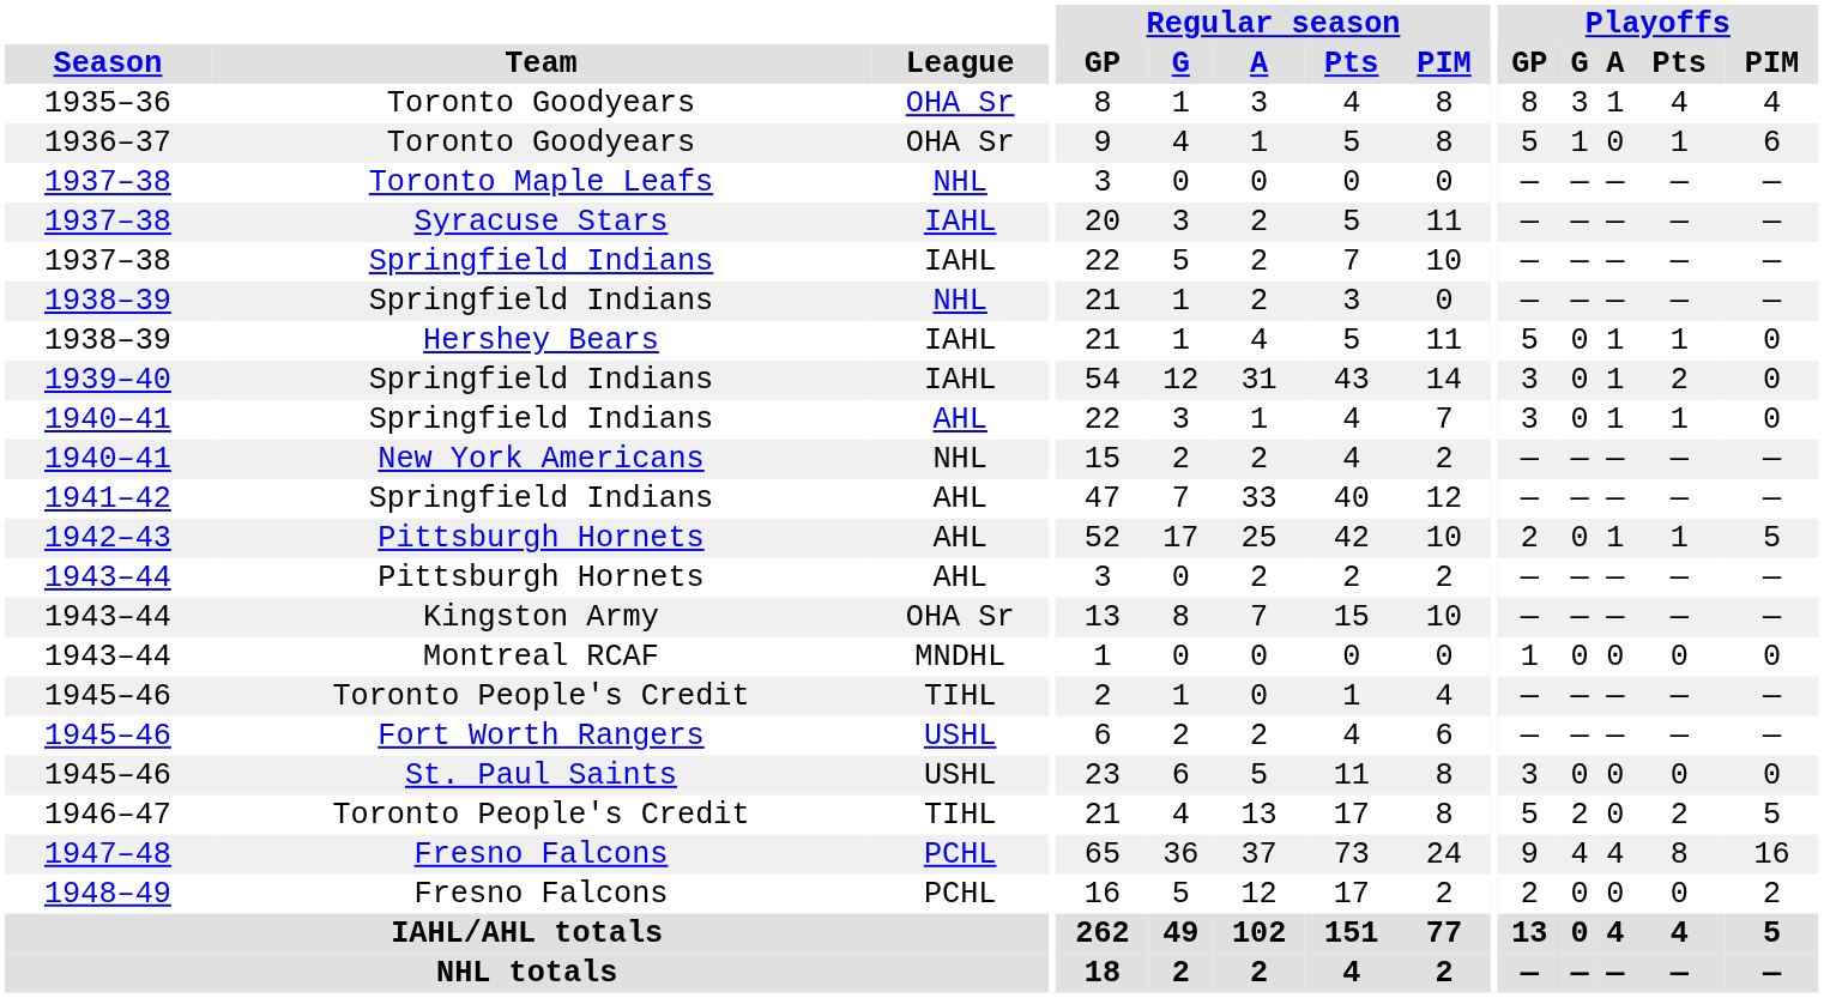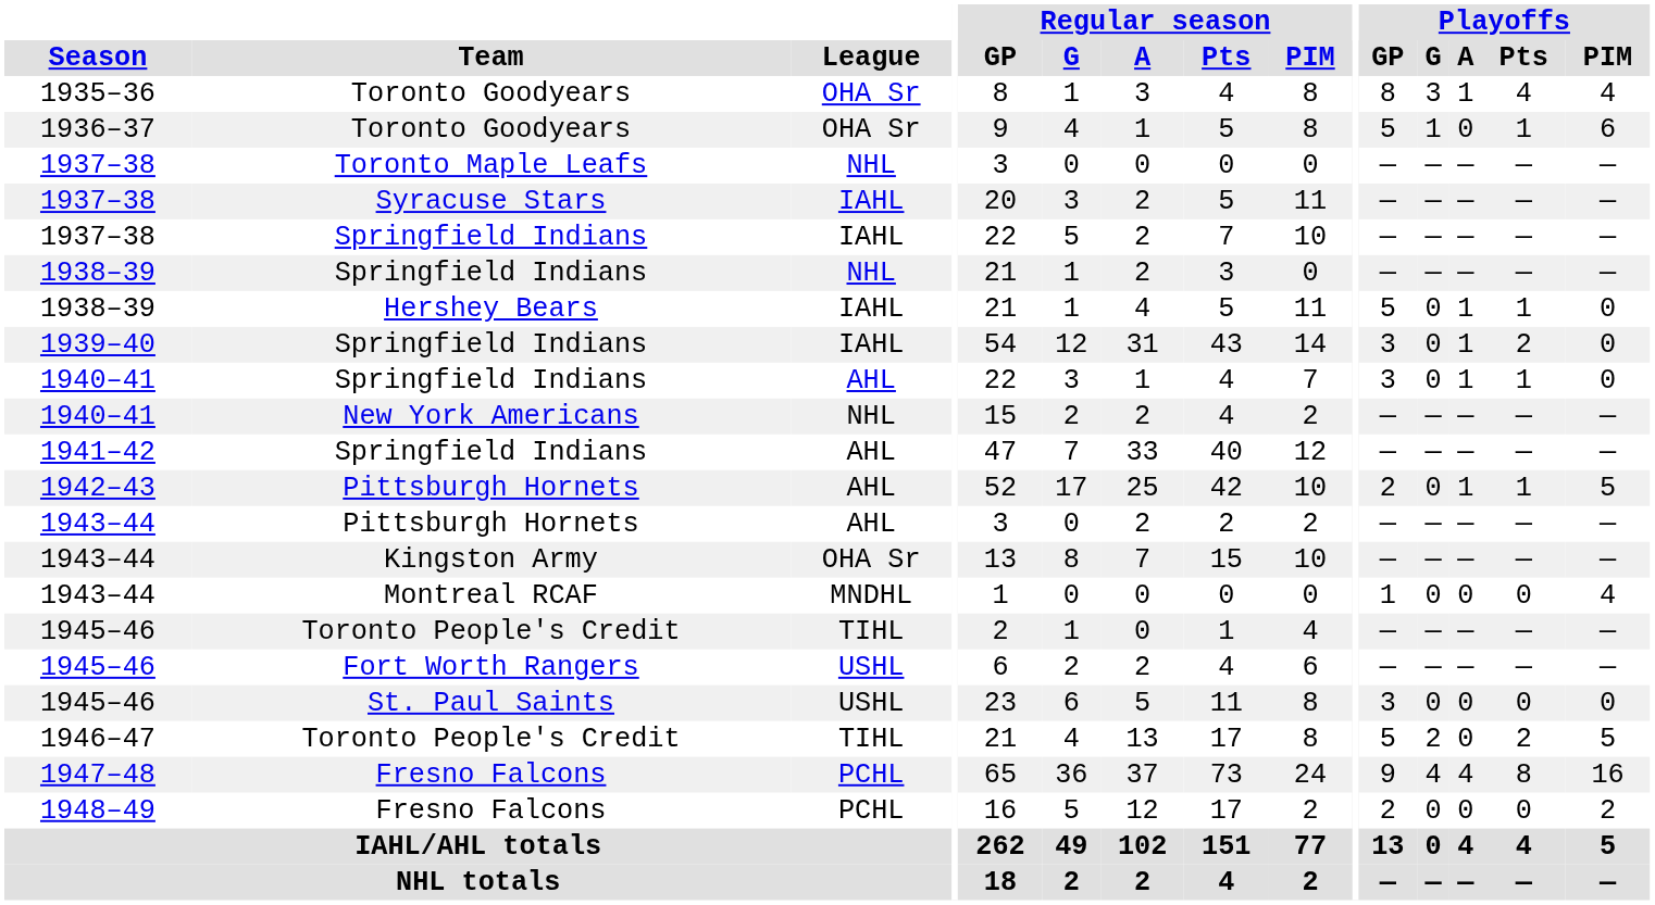 <table border="0" cellpadding="1" cellspacing="0" style="text-align:center; width:60em">
 <tr bgcolor="#e0e0e0">
 <th colspan="3" bgcolor="#ffffff"></th>
 <th rowspan="100" bgcolor="#ffffff"></th>
 <th colspan="5"><a href='#'>Regular season</a></th>
 <th rowspan="100" bgcolor="#ffffff"></th>
 <th colspan="5"><a href='#'>Playoffs</a></th>
 </tr>
 <tr bgcolor="#e0e0e0">
 <th><a href='#'>Season</a></th>
 <th>Team</th>
 <th>League</th>
 <th>GP</th>
 <th><a href='#'>G</a></th>
 <th><a href='#'>A</a></th>
 <th><a href='#'>Pts</a></th>
 <th><a href='#'>PIM</a></th>
 <th>GP</th>
 <th>G</th>
 <th>A</th>
 <th>Pts</th>
 <th>PIM</th>
 </tr>
 <tr>
 <td>1935–36</td>
 <td>Toronto Goodyears</td>
 <td><a href='#'>OHA Sr</a></td>
 <td>8</td>
 <td>1</td>
 <td>3</td>
 <td>4</td>
 <td>8</td>
 <td>8</td>
 <td>3</td>
 <td>1</td>
 <td>4</td>
 <td>4</td>
 </tr>
 <tr bgcolor="#f0f0f0">
 <td>1936–37</td>
 <td>Toronto Goodyears</td>
 <td>OHA Sr</td>
 <td>9</td>
 <td>4</td>
 <td>1</td>
 <td>5</td>
 <td>8</td>
 <td>5</td>
 <td>1</td>
 <td>0</td>
 <td>1</td>
 <td>6</td>
 </tr>
 <tr>
 <td><a href='#'>1937–38</a></td>
 <td><a href='#'>Toronto Maple Leafs</a></td>
 <td><a href='#'>NHL</a></td>
 <td>3</td>
 <td>0</td>
 <td>0</td>
 <td>0</td>
 <td>0</td>
 <td>—</td>
 <td>—</td>
 <td>—</td>
 <td>—</td>
 <td>—</td>
 </tr>
 <tr bgcolor="#f0f0f0">
 <td><a href='#'>1937–38</a></td>
 <td><a href='#'>Syracuse Stars</a></td>
 <td><a href='#'>IAHL</a></td>
 <td>20</td>
 <td>3</td>
 <td>2</td>
 <td>5</td>
 <td>11</td>
 <td>—</td>
 <td>—</td>
 <td>—</td>
 <td>—</td>
 <td>—</td>
 </tr>
 <tr>
 <td>1937–38</td>
 <td><a href='#'>Springfield Indians</a></td>
 <td>IAHL</td>
 <td>22</td>
 <td>5</td>
 <td>2</td>
 <td>7</td>
 <td>10</td>
 <td>—</td>
 <td>—</td>
 <td>—</td>
 <td>—</td>
 <td>—</td>
 </tr>
 <tr bgcolor="#f0f0f0">
 <td><a href='#'>1938–39</a></td>
 <td>Springfield Indians</td>
 <td><a href='#'>NHL</a></td>
 <td>21</td>
 <td>1</td>
 <td>2</td>
 <td>3</td>
 <td>0</td>
 <td>—</td>
 <td>—</td>
 <td>—</td>
 <td>—</td>
 <td>—</td>
 </tr>
 <tr>
 <td>1938–39</td>
 <td><a href='#'>Hershey Bears</a></td>
 <td>IAHL</td>
 <td>21</td>
 <td>1</td>
 <td>4</td>
 <td>5</td>
 <td>11</td>
 <td>5</td>
 <td>0</td>
 <td>1</td>
 <td>1</td>
 <td>0</td>
 </tr>
 <tr bgcolor="#f0f0f0">
 <td><a href='#'>1939–40</a></td>
 <td>Springfield Indians</td>
 <td>IAHL</td>
 <td>54</td>
 <td>12</td>
 <td>31</td>
 <td>43</td>
 <td>14</td>
 <td>3</td>
 <td>0</td>
 <td>1</td>
 <td>2</td>
 <td>0</td>
 </tr>
 <tr>
 <td><a href='#'>1940–41</a></td>
 <td>Springfield Indians</td>
 <td><a href='#'>AHL</a></td>
 <td>22</td>
 <td>3</td>
 <td>1</td>
 <td>4</td>
 <td>7</td>
 <td>3</td>
 <td>0</td>
 <td>1</td>
 <td>1</td>
 <td>0</td>
 </tr>
 <tr bgcolor="#f0f0f0">
 <td><a href='#'>1940–41</a></td>
 <td><a href='#'>New York Americans</a></td>
 <td>NHL</td>
 <td>15</td>
 <td>2</td>
 <td>2</td>
 <td>4</td>
 <td>2</td>
 <td>—</td>
 <td>—</td>
 <td>—</td>
 <td>—</td>
 <td>—</td>
 </tr>
 <tr>
 <td><a href='#'>1941–42</a></td>
 <td>Springfield Indians</td>
 <td>AHL</td>
 <td>47</td>
 <td>7</td>
 <td>33</td>
 <td>40</td>
 <td>12</td>
 <td>—</td>
 <td>—</td>
 <td>—</td>
 <td>—</td>
 <td>—</td>
 </tr>
 <tr bgcolor="#f0f0f0">
 <td><a href='#'>1942–43</a></td>
 <td><a href='#'>Pittsburgh Hornets</a></td>
 <td>AHL</td>
 <td>52</td>
 <td>17</td>
 <td>25</td>
 <td>42</td>
 <td>10</td>
 <td>2</td>
 <td>0</td>
 <td>1</td>
 <td>1</td>
 <td>5</td>
 </tr>
 <tr>
 <td><a href='#'>1943–44</a></td>
 <td>Pittsburgh Hornets</td>
 <td>AHL</td>
 <td>3</td>
 <td>0</td>
 <td>2</td>
 <td>2</td>
 <td>2</td>
 <td>—</td>
 <td>—</td>
 <td>—</td>
 <td>—</td>
 <td>—</td>
 </tr>
 <tr bgcolor="#f0f0f0">
 <td>1943–44</td>
 <td>Kingston Army</td>
 <td>OHA Sr</td>
 <td>13</td>
 <td>8</td>
 <td>7</td>
 <td>15</td>
 <td>10</td>
 <td>—</td>
 <td>—</td>
 <td>—</td>
 <td>—</td>
 <td>—</td>
 </tr>
 <tr>
 <td>1943–44</td>
 <td>Montreal RCAF</td>
 <td>MNDHL</td>
 <td>1</td>
 <td>0</td>
 <td>0</td>
 <td>0</td>
 <td>0</td>
 <td>1</td>
 <td>0</td>
 <td>0</td>
 <td>0</td>
-<td>0</td>
+<td>4</td>
 </tr>
 <tr bgcolor="#f0f0f0">
 <td>1945–46</td>
 <td>Toronto People's Credit</td>
 <td>TIHL</td>
 <td>2</td>
 <td>1</td>
 <td>0</td>
 <td>1</td>
 <td>4</td>
 <td>—</td>
 <td>—</td>
 <td>—</td>
 <td>—</td>
 <td>—</td>
 </tr>
 <tr>
 <td><a href='#'>1945–46</a></td>
 <td><a href='#'>Fort Worth Rangers</a></td>
 <td><a href='#'>USHL</a></td>
 <td>6</td>
 <td>2</td>
 <td>2</td>
 <td>4</td>
 <td>6</td>
 <td>—</td>
 <td>—</td>
 <td>—</td>
 <td>—</td>
 <td>—</td>
 </tr>
 <tr bgcolor="#f0f0f0">
 <td>1945–46</td>
 <td><a href='#'>St. Paul Saints</a></td>
 <td>USHL</td>
 <td>23</td>
 <td>6</td>
 <td>5</td>
 <td>11</td>
 <td>8</td>
 <td>3</td>
 <td>0</td>
 <td>0</td>
 <td>0</td>
 <td>0</td>
 </tr>
 <tr>
 <td>1946–47</td>
 <td>Toronto People's Credit</td>
 <td>TIHL</td>
 <td>21</td>
 <td>4</td>
 <td>13</td>
 <td>17</td>
 <td>8</td>
 <td>5</td>
 <td>2</td>
 <td>0</td>
 <td>2</td>
 <td>5</td>
 </tr>
 <tr bgcolor="#f0f0f0">
 <td><a href='#'>1947–48</a></td>
 <td><a href='#'>Fresno Falcons</a></td>
 <td><a href='#'>PCHL</a></td>
 <td>65</td>
 <td>36</td>
 <td>37</td>
 <td>73</td>
 <td>24</td>
 <td>9</td>
 <td>4</td>
 <td>4</td>
 <td>8</td>
 <td>16</td>
 </tr>
 <tr>
 <td><a href='#'>1948–49</a></td>
 <td>Fresno Falcons</td>
 <td>PCHL</td>
 <td>16</td>
 <td>5</td>
 <td>12</td>
 <td>17</td>
 <td>2</td>
 <td>2</td>
 <td>0</td>
 <td>0</td>
 <td>0</td>
 <td>2</td>
 </tr>
 <tr bgcolor="#e0e0e0">
 <th colspan="3">IAHL/AHL totals</th>
 <th>262</th>
 <th>49</th>
 <th>102</th>
 <th>151</th>
 <th>77</th>
 <th>13</th>
 <th>0</th>
 <th>4</th>
 <th>4</th>
 <th>5</th>
 </tr>
 <tr bgcolor="#e0e0e0">
 <th colspan="3">NHL totals</th>
 <th>18</th>
 <th>2</th>
 <th>2</th>
 <th>4</th>
 <th>2</th>
 <th>—</th>
 <th>—</th>
 <th>—</th>
 <th>—</th>
 <th>—</th>
 </tr>
 </table>
